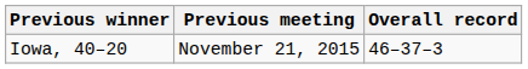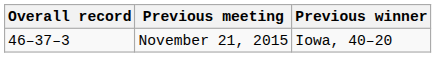 <table class="wikitable">
 <tr>
+<th>Overall record</th>
+<th>Previous meeting</th>
 <th>Previous winner</th>
-<th>Previous meeting</th>
-<th>Overall record</th>
 </tr>
 <tr>
+<td>46–37–3</td>
+<td>November 21, 2015</td>
 <td>Iowa, 40–20</td>
-<td>November 21, 2015</td>
-<td>46–37–3</td>
 </tr>
 </table>
